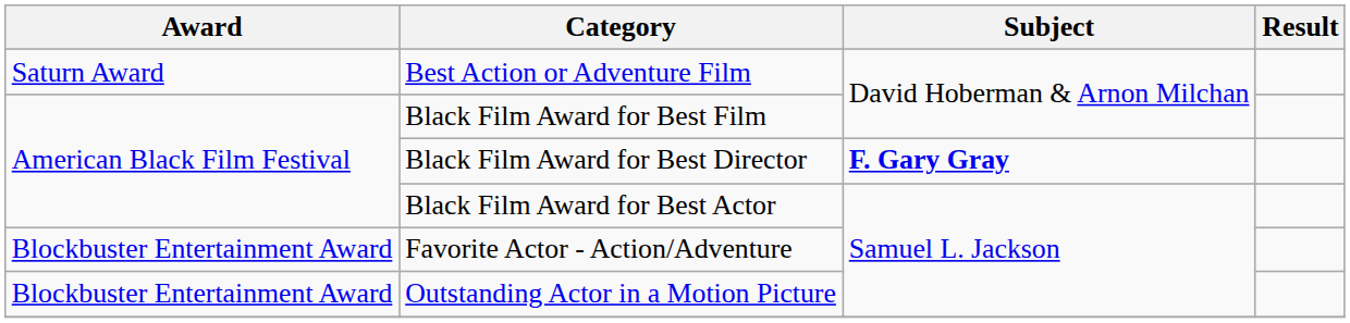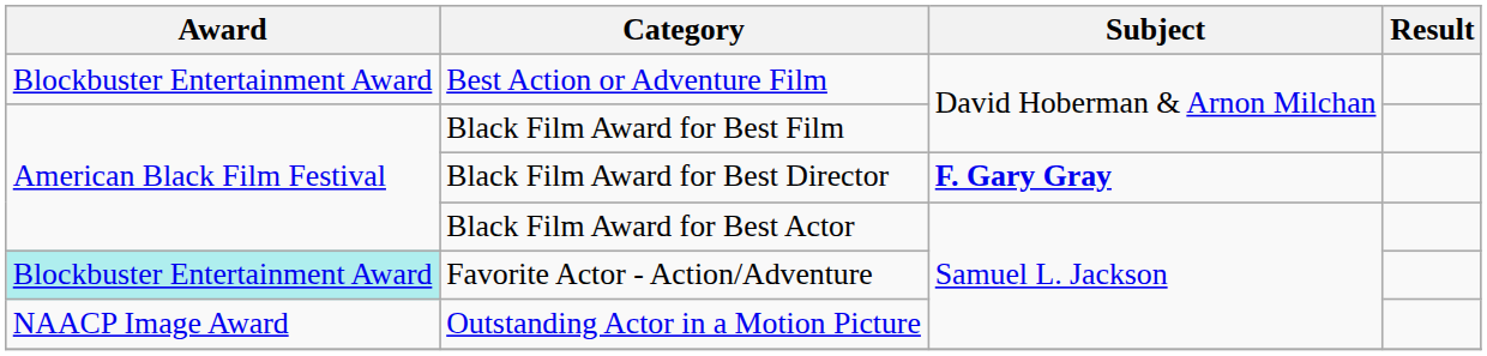 <table class="wikitable">
 <tr>
 <th>Award</th>
 <th>Category</th>
 <th>Subject</th>
 <th>Result</th>
 </tr>
 <tr>
-<td><a href='#'>Saturn Award</a></td>
+<td><a href='#'>Blockbuster Entertainment Award</a></td>
 <td><a href='#'>Best Action or Adventure Film</a></td>
 <td rowspan=2>David Hoberman & <a href='#'>Arnon Milchan</a></td>
 <td></td>
 </tr>
 <tr>
 <td rowspan=3><a href='#'>American Black Film Festival</a></td>
 <td>Black Film Award for Best Film</td>
 <td></td>
 </tr>
 <tr>
 <td>Black Film Award for Best Director</td>
 <td><strong><a href='#'>F. Gary Gray</a></strong></td>
 <td></td>
 </tr>
 <tr>
 <td>Black Film Award for Best Actor</td>
 <td rowspan=3><a href='#'>Samuel L. Jackson</a></td>
 <td></td>
 </tr>
 <tr>
-<td><a href='#'>Blockbuster Entertainment Award</a></td>
+<td style="background: paleturquoise;"><a href='#'>Blockbuster Entertainment Award</a></td>
 <td>Favorite Actor - Action/Adventure</td>
 <td></td>
 </tr>
 <tr>
-<td><a href='#'>Blockbuster Entertainment Award</a></td>
+<td><a href='#'>NAACP Image Award</a></td>
 <td><a href='#'>Outstanding Actor in a Motion Picture</a></td>
 <td></td>
 </tr>
 <tr>
 </tr>
 </table>
